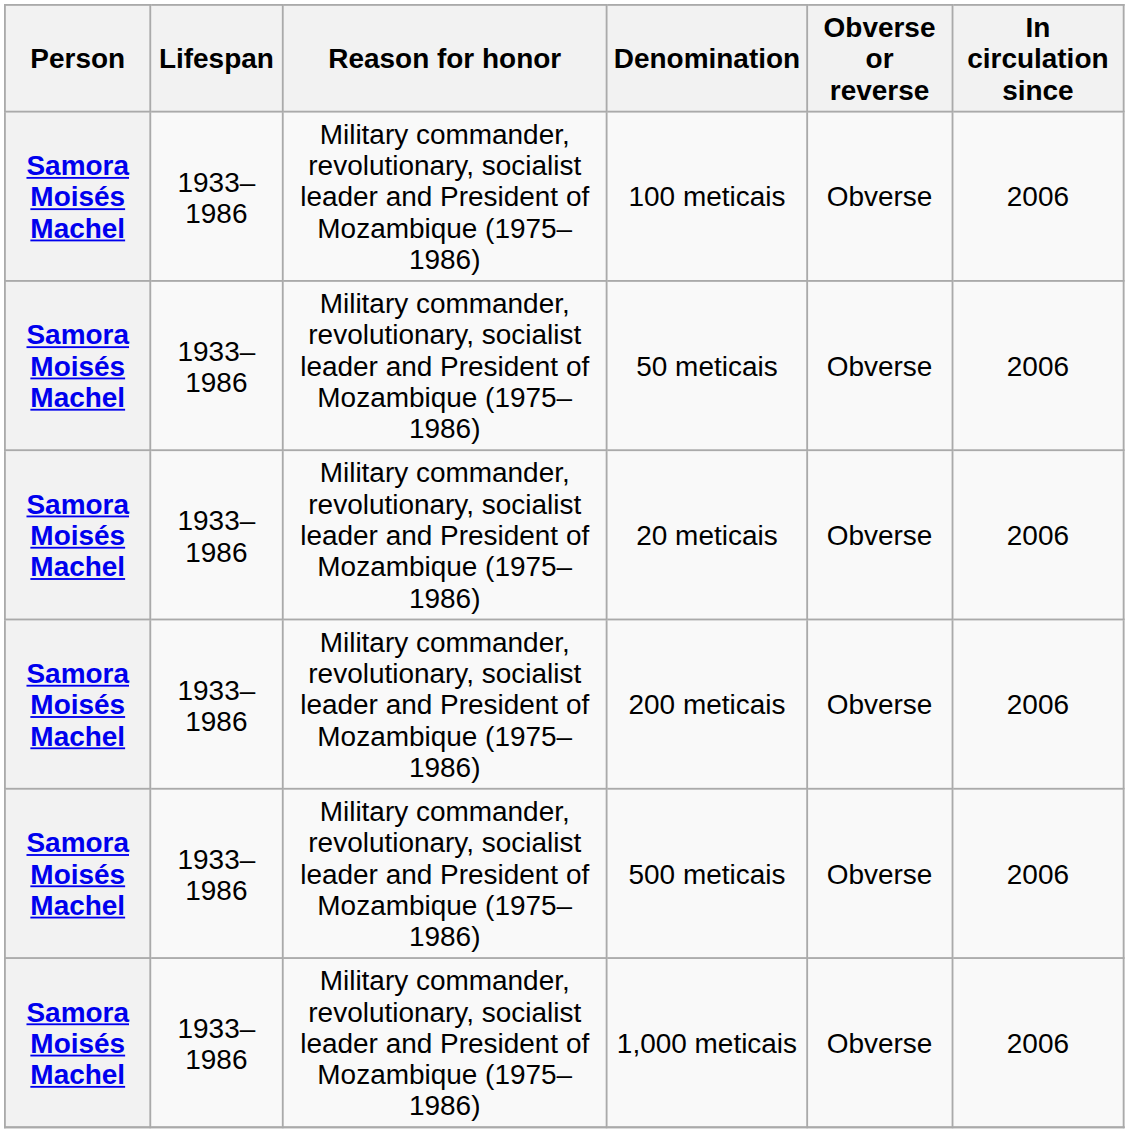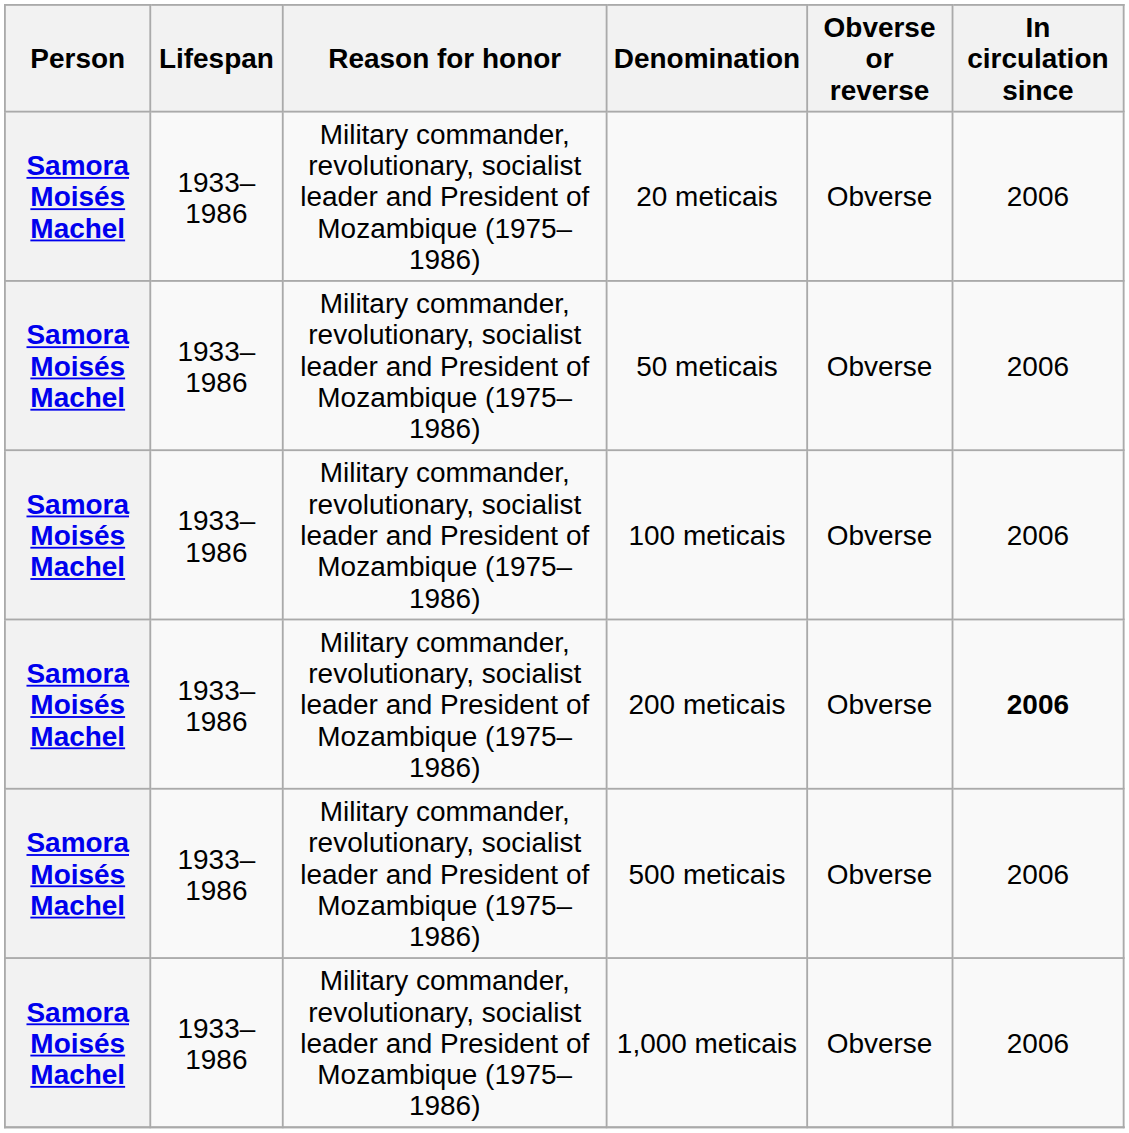 <table class="wikitable" style="font-size: 95%; text-align:center;">
 <tr>
 <th>Person</th>
 <th>Lifespan</th>
 <th>Reason for honor</th>
 <th>Denomination</th>
 <th>Obverse or reverse</th>
 <th>In circulation since</th>
 </tr>
 <tr>
 <th><a href='#'>Samora Moisés Machel</a></th>
 <td>1933–1986</td>
 <td>Military commander, revolutionary, socialist leader and President of Mozambique (1975–1986)</td>
-<td>100 meticais</td>
+<td>20 meticais</td>
 <td>Obverse</td>
 <td>2006</td>
 </tr>
 <tr>
 <th><a href='#'>Samora Moisés Machel</a></th>
 <td>1933–1986</td>
 <td>Military commander, revolutionary, socialist leader and President of Mozambique (1975–1986)</td>
 <td>50 meticais</td>
 <td>Obverse</td>
 <td>2006</td>
 </tr>
 <tr>
 <th><a href='#'>Samora Moisés Machel</a></th>
 <td>1933–1986</td>
 <td>Military commander, revolutionary, socialist leader and President of Mozambique (1975–1986)</td>
-<td>20 meticais</td>
+<td>100 meticais</td>
 <td>Obverse</td>
 <td>2006</td>
 </tr>
 <tr>
 <th><a href='#'>Samora Moisés Machel</a></th>
 <td>1933–1986</td>
 <td>Military commander, revolutionary, socialist leader and President of Mozambique (1975–1986)</td>
 <td>200 meticais</td>
 <td>Obverse</td>
-<td>2006</td>
+<td><strong>2006</strong></td>
 </tr>
 <tr>
 <th><a href='#'>Samora Moisés Machel</a></th>
 <td>1933–1986</td>
 <td>Military commander, revolutionary, socialist leader and President of Mozambique (1975–1986)</td>
 <td>500 meticais</td>
 <td>Obverse</td>
 <td>2006</td>
 </tr>
 <tr>
 <th><a href='#'>Samora Moisés Machel</a></th>
 <td>1933–1986</td>
 <td>Military commander, revolutionary, socialist leader and President of Mozambique (1975–1986)</td>
 <td>1,000 meticais</td>
 <td>Obverse</td>
 <td>2006</td>
 </tr>
 <tr>
 </tr>
 </table>
